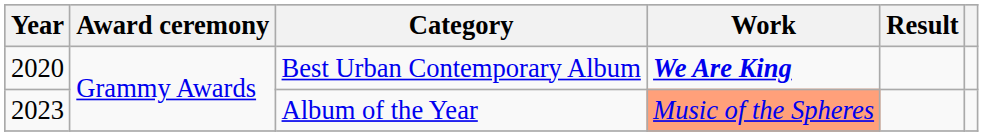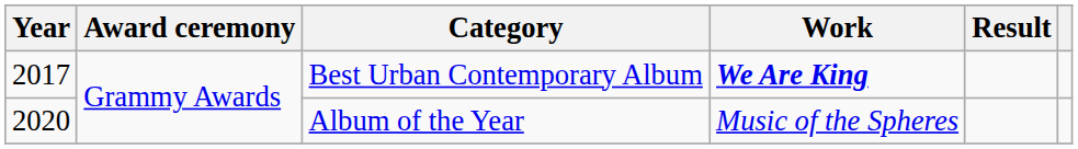 <table class="wikitable">
 <tr>
 <th scope="col">Year</th>
 <th scope="col">Award ceremony</th>
 <th scope="col">Category</th>
 <th>Work</th>
 <th scope="col">Result</th>
 <th class="unsortable" scope="col"></th>
 </tr>
 <tr>
-<td>2020</td>
+<td>2017</td>
 <td rowspan="2"><a href='#'>Grammy Awards</a></td>
 <td><a href='#'>Best Urban Contemporary Album</a></td>
 <td><strong><a href='#'><em>We Are King</em></a></strong></td>
 <td></td>
 <td></td>
 </tr>
 <tr>
-<td>2023</td>
+<td>2020</td>
 <td><a href='#'>Album of the Year</a></td>
-<td style="background: lightsalmon;"><a href='#'><em>Music of the Spheres</em></a></td>
+<td><a href='#'><em>Music of the Spheres</em></a></td>
 <td></td>
 <td></td>
 </tr>
 </table>
